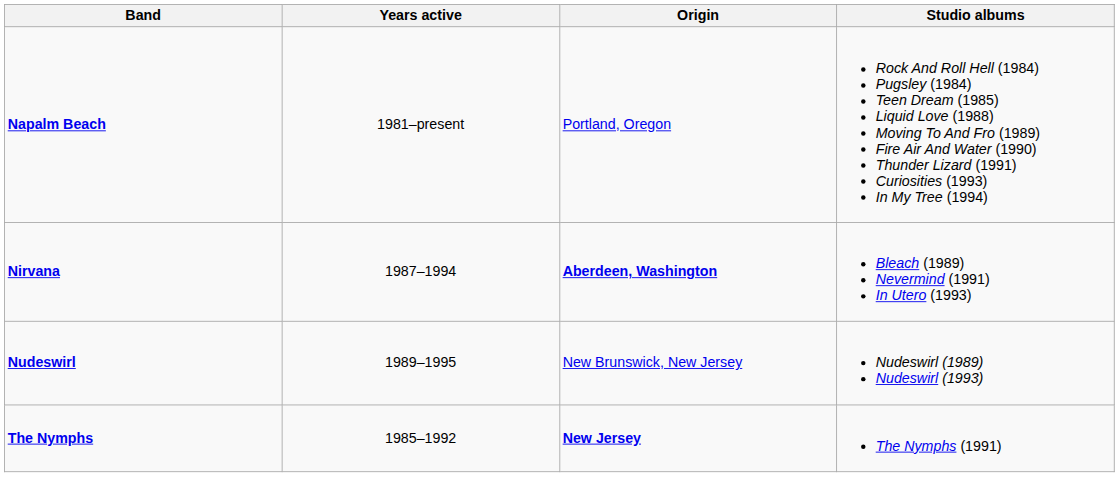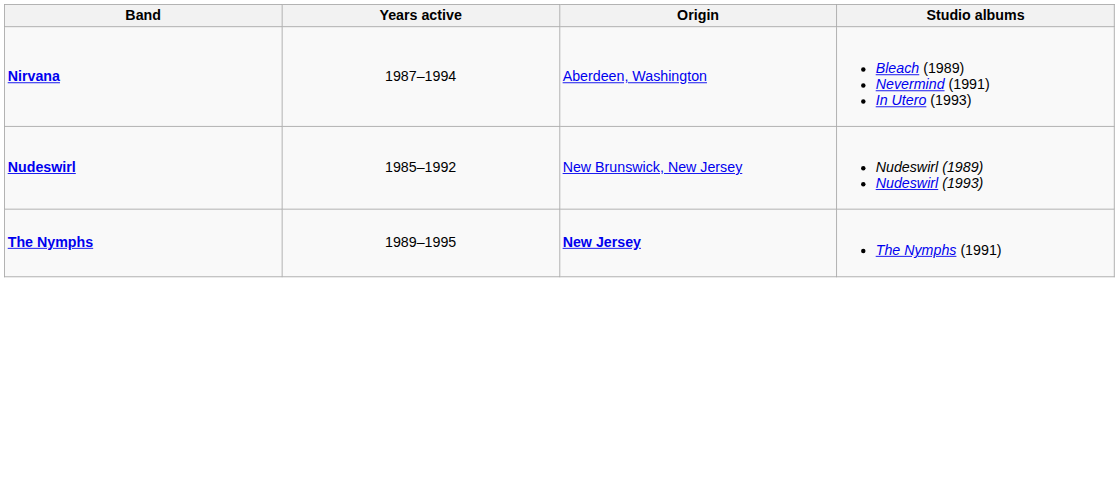 <table class="wikitable sortable">
 <tr>
 <th style="width:15%;">Band</th>
 <th style="width:15%;">Years active</th>
 <th style="width:15%;">Origin</th>
 <th style="width:15%;">Studio albums</th>
 </tr>
 <tr>
-<td><strong><a href='#'>Napalm Beach</a></strong></td>
-<td style="text-align:center;">1981–present</td>
-<td><a href='#'>Portland, Oregon</a></td>
-<td><br><ul><li><em>Rock And Roll Hell</em> (1984)</li><li><em>Pugsley</em> (1984)</li><li><em>Teen Dream</em> (1985)</li><li><em>Liquid Love</em> (1988)</li><li><em>Moving To And Fro</em> (1989)</li><li><em>Fire Air And Water</em> (1990)</li><li><em>Thunder Lizard</em> (1991)</li><li><em>Curiosities</em> (1993)</li><li><em>In My Tree</em> (1994)</li></ul></td>
-</tr>
-<tr>
 <td><strong><a href='#'>Nirvana</a></strong></td>
 <td style="text-align:center;">1987–1994</td>
-<td><strong><a href='#'>Aberdeen, Washington</a></strong></td>
+<td><a href='#'>Aberdeen, Washington</a></td>
 <td><br><ul><li><em><a href='#'>Bleach</a></em> (1989)</li><li><em><a href='#'>Nevermind</a></em> (1991)</li><li><em><a href='#'>In Utero</a></em> (1993)</li></ul></td>
 </tr>
 <tr>
 <td><strong><a href='#'>Nudeswirl</a></strong></td>
-<td style="text-align:center;">1989–1995</td>
+<td style="text-align:center;">1985–1992</td>
 <td><a href='#'>New Brunswick, New Jersey</a></td>
 <td><br><ul><li><em>Nudeswirl (1989)</em></li><li><em><a href='#'>Nudeswirl</a> (1993)</em></li></ul></td>
 </tr>
 <tr>
 <td><strong><a href='#'>The Nymphs</a></strong></td>
-<td style="text-align:center;">1985–1992</td>
+<td style="text-align:center;">1989–1995</td>
 <td><strong><a href='#'>New Jersey</a></strong></td>
 <td><br><ul><li><em><a href='#'>The Nymphs</a></em> (1991)</li></ul></td>
 </tr>
 </table>
